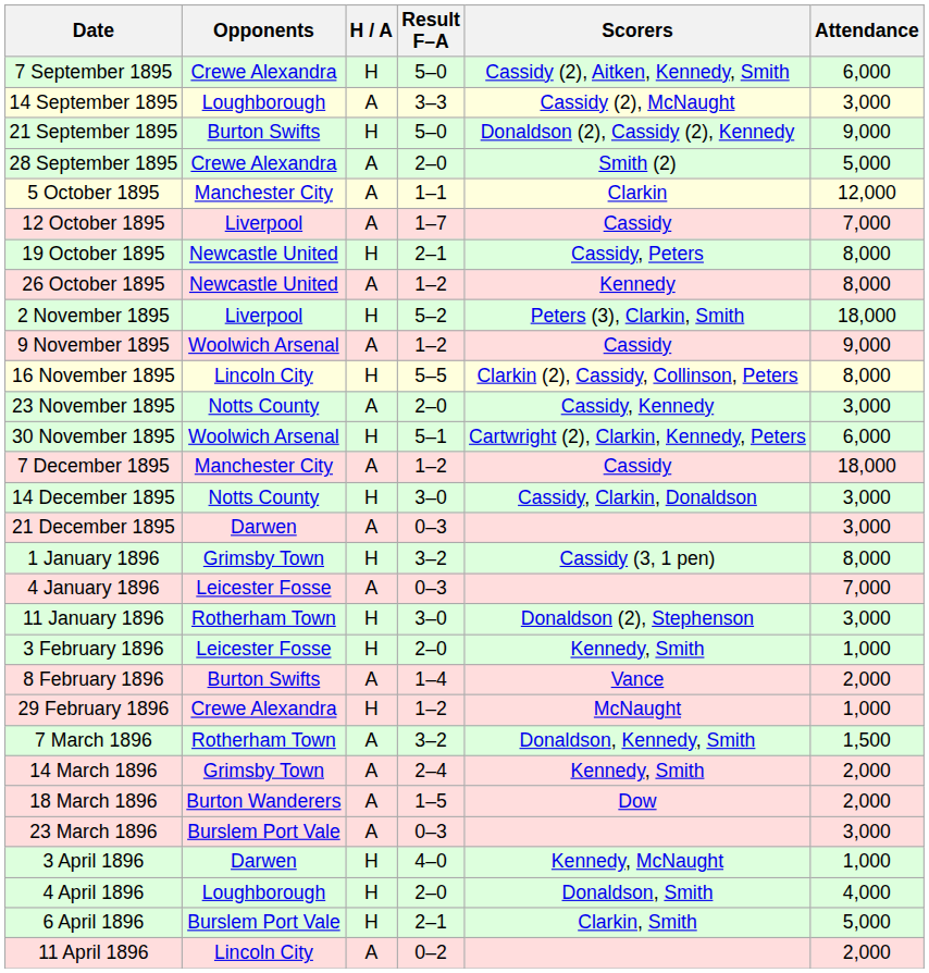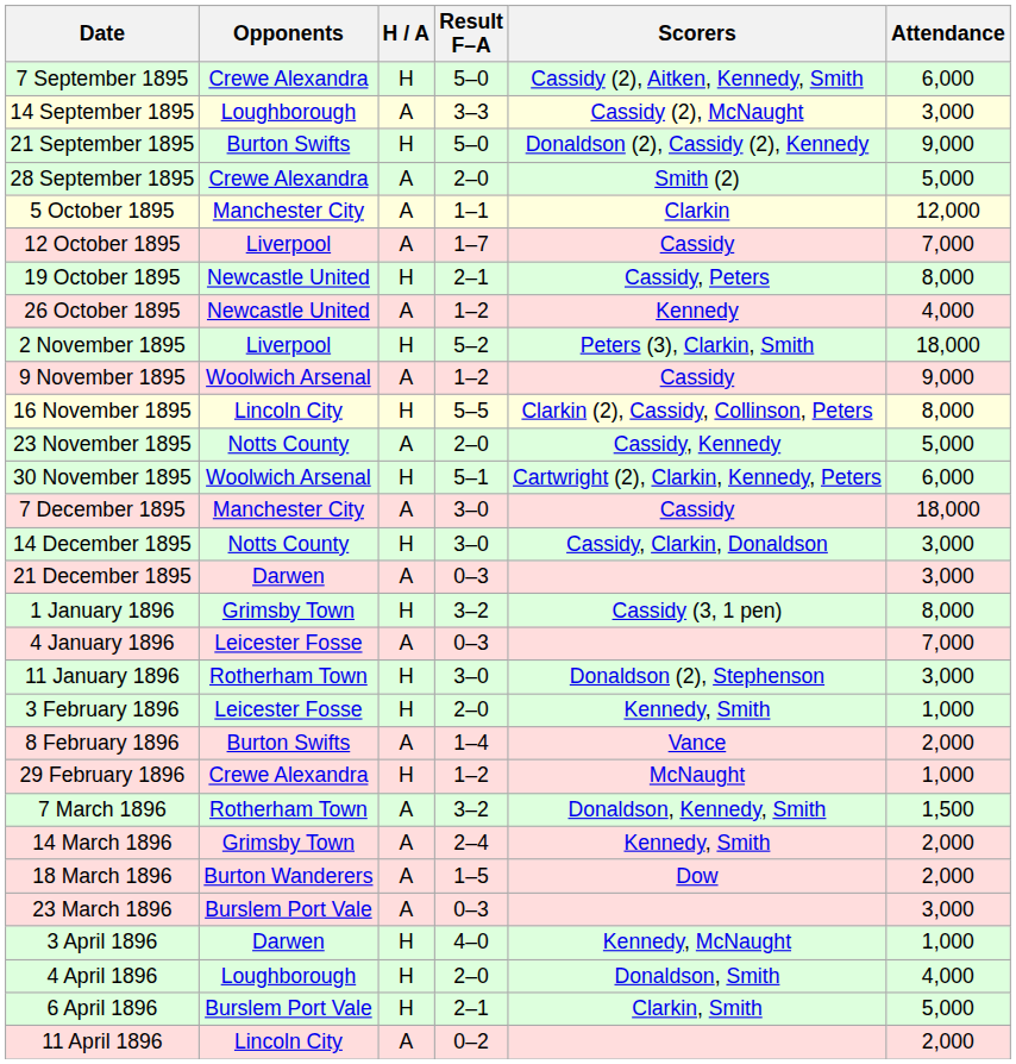 <table class="wikitable" style="text-align:center">
 <tr>
 <th>Date</th>
 <th>Opponents</th>
 <th>H / A</th>
 <th>Result<br>F–A</th>
 <th>Scorers</th>
 <th>Attendance</th>
 </tr>
 <tr bgcolor="#ddffdd">
 <td>7 September 1895</td>
 <td><a href='#'>Crewe Alexandra</a></td>
 <td>H</td>
 <td>5–0</td>
 <td><a href='#'>Cassidy</a> (2), <a href='#'>Aitken</a>, <a href='#'>Kennedy</a>, <a href='#'>Smith</a></td>
 <td>6,000</td>
 </tr>
 <tr bgcolor="#ffffdd">
 <td>14 September 1895</td>
 <td><a href='#'>Loughborough</a></td>
 <td>A</td>
 <td>3–3</td>
 <td><a href='#'>Cassidy</a> (2), <a href='#'>McNaught</a></td>
 <td>3,000</td>
 </tr>
 <tr bgcolor="#ddffdd">
 <td>21 September 1895</td>
 <td><a href='#'>Burton Swifts</a></td>
 <td>H</td>
 <td>5–0</td>
 <td><a href='#'>Donaldson</a> (2), <a href='#'>Cassidy</a> (2), <a href='#'>Kennedy</a></td>
 <td>9,000</td>
 </tr>
 <tr bgcolor="#ddffdd">
 <td>28 September 1895</td>
 <td><a href='#'>Crewe Alexandra</a></td>
 <td>A</td>
 <td>2–0</td>
 <td><a href='#'>Smith</a> (2)</td>
 <td>5,000</td>
 </tr>
 <tr bgcolor="#ffffdd">
 <td>5 October 1895</td>
 <td><a href='#'>Manchester City</a></td>
 <td>A</td>
 <td>1–1</td>
 <td><a href='#'>Clarkin</a></td>
 <td>12,000</td>
 </tr>
 <tr bgcolor="#ffdddd">
 <td>12 October 1895</td>
 <td><a href='#'>Liverpool</a></td>
 <td>A</td>
 <td>1–7</td>
 <td><a href='#'>Cassidy</a></td>
 <td>7,000</td>
 </tr>
 <tr bgcolor="#ddffdd">
 <td>19 October 1895</td>
 <td><a href='#'>Newcastle United</a></td>
 <td>H</td>
 <td>2–1</td>
 <td><a href='#'>Cassidy</a>, <a href='#'>Peters</a></td>
 <td>8,000</td>
 </tr>
 <tr bgcolor="#ffdddd">
 <td>26 October 1895</td>
 <td><a href='#'>Newcastle United</a></td>
 <td>A</td>
 <td>1–2</td>
 <td><a href='#'>Kennedy</a></td>
-<td>8,000</td>
+<td>4,000</td>
 </tr>
 <tr bgcolor="#ddffdd">
 <td>2 November 1895</td>
 <td><a href='#'>Liverpool</a></td>
 <td>H</td>
 <td>5–2</td>
 <td><a href='#'>Peters</a> (3), <a href='#'>Clarkin</a>, <a href='#'>Smith</a></td>
 <td>18,000</td>
 </tr>
 <tr bgcolor="#ffdddd">
 <td>9 November 1895</td>
 <td><a href='#'>Woolwich Arsenal</a></td>
 <td>A</td>
 <td>1–2</td>
 <td><a href='#'>Cassidy</a></td>
 <td>9,000</td>
 </tr>
 <tr bgcolor="#ffffdd">
 <td>16 November 1895</td>
 <td><a href='#'>Lincoln City</a></td>
 <td>H</td>
 <td>5–5</td>
 <td><a href='#'>Clarkin</a> (2), <a href='#'>Cassidy</a>, <a href='#'>Collinson</a>, <a href='#'>Peters</a></td>
 <td>8,000</td>
 </tr>
 <tr bgcolor="#ddffdd">
 <td>23 November 1895</td>
 <td><a href='#'>Notts County</a></td>
 <td>A</td>
 <td>2–0</td>
 <td><a href='#'>Cassidy</a>, <a href='#'>Kennedy</a></td>
-<td>3,000</td>
+<td>5,000</td>
 </tr>
 <tr bgcolor="#ddffdd">
 <td>30 November 1895</td>
 <td><a href='#'>Woolwich Arsenal</a></td>
 <td>H</td>
 <td>5–1</td>
 <td><a href='#'>Cartwright</a> (2), <a href='#'>Clarkin</a>, <a href='#'>Kennedy</a>, <a href='#'>Peters</a></td>
 <td>6,000</td>
 </tr>
 <tr bgcolor="#ffdddd">
 <td>7 December 1895</td>
 <td><a href='#'>Manchester City</a></td>
 <td>A</td>
-<td>1–2</td>
+<td>3–0</td>
 <td><a href='#'>Cassidy</a></td>
 <td>18,000</td>
 </tr>
 <tr bgcolor="#ddffdd">
 <td>14 December 1895</td>
 <td><a href='#'>Notts County</a></td>
 <td>H</td>
 <td>3–0</td>
 <td><a href='#'>Cassidy</a>, <a href='#'>Clarkin</a>, <a href='#'>Donaldson</a></td>
 <td>3,000</td>
 </tr>
 <tr bgcolor="#ffdddd">
 <td>21 December 1895</td>
 <td><a href='#'>Darwen</a></td>
 <td>A</td>
 <td>0–3</td>
 <td></td>
 <td>3,000</td>
 </tr>
 <tr bgcolor="#ddffdd">
 <td>1 January 1896</td>
 <td><a href='#'>Grimsby Town</a></td>
 <td>H</td>
 <td>3–2</td>
 <td><a href='#'>Cassidy</a> (3, 1 pen)</td>
 <td>8,000</td>
 </tr>
 <tr bgcolor="#ffdddd">
 <td>4 January 1896</td>
 <td><a href='#'>Leicester Fosse</a></td>
 <td>A</td>
 <td>0–3</td>
 <td></td>
 <td>7,000</td>
 </tr>
 <tr bgcolor="#ddffdd">
 <td>11 January 1896</td>
 <td><a href='#'>Rotherham Town</a></td>
 <td>H</td>
 <td>3–0</td>
 <td><a href='#'>Donaldson</a> (2), <a href='#'>Stephenson</a></td>
 <td>3,000</td>
 </tr>
 <tr bgcolor="#ddffdd">
 <td>3 February 1896</td>
 <td><a href='#'>Leicester Fosse</a></td>
 <td>H</td>
 <td>2–0</td>
 <td><a href='#'>Kennedy</a>, <a href='#'>Smith</a></td>
 <td>1,000</td>
 </tr>
 <tr bgcolor="#ffdddd">
 <td>8 February 1896</td>
 <td><a href='#'>Burton Swifts</a></td>
 <td>A</td>
 <td>1–4</td>
 <td><a href='#'>Vance</a></td>
 <td>2,000</td>
 </tr>
 <tr bgcolor="#ffdddd">
 <td>29 February 1896</td>
 <td><a href='#'>Crewe Alexandra</a></td>
 <td>H</td>
 <td>1–2</td>
 <td><a href='#'>McNaught</a></td>
 <td>1,000</td>
 </tr>
 <tr bgcolor="#ddffdd">
 <td>7 March 1896</td>
 <td><a href='#'>Rotherham Town</a></td>
 <td>A</td>
 <td>3–2</td>
 <td><a href='#'>Donaldson</a>, <a href='#'>Kennedy</a>, <a href='#'>Smith</a></td>
 <td>1,500</td>
 </tr>
 <tr bgcolor="#ffdddd">
 <td>14 March 1896</td>
 <td><a href='#'>Grimsby Town</a></td>
 <td>A</td>
 <td>2–4</td>
 <td><a href='#'>Kennedy</a>, <a href='#'>Smith</a></td>
 <td>2,000</td>
 </tr>
 <tr bgcolor="#ffdddd">
 <td>18 March 1896</td>
 <td><a href='#'>Burton Wanderers</a></td>
 <td>A</td>
 <td>1–5</td>
 <td><a href='#'>Dow</a></td>
 <td>2,000</td>
 </tr>
 <tr bgcolor="#ffdddd">
 <td>23 March 1896</td>
 <td><a href='#'>Burslem Port Vale</a></td>
 <td>A</td>
 <td>0–3</td>
 <td></td>
 <td>3,000</td>
 </tr>
 <tr bgcolor="#ddffdd">
 <td>3 April 1896</td>
 <td><a href='#'>Darwen</a></td>
 <td>H</td>
 <td>4–0</td>
 <td><a href='#'>Kennedy</a>, <a href='#'>McNaught</a></td>
 <td>1,000</td>
 </tr>
 <tr bgcolor="#ddffdd">
 <td>4 April 1896</td>
 <td><a href='#'>Loughborough</a></td>
 <td>H</td>
 <td>2–0</td>
 <td><a href='#'>Donaldson</a>, <a href='#'>Smith</a></td>
 <td>4,000</td>
 </tr>
 <tr bgcolor="#ddffdd">
 <td>6 April 1896</td>
 <td><a href='#'>Burslem Port Vale</a></td>
 <td>H</td>
 <td>2–1</td>
 <td><a href='#'>Clarkin</a>, <a href='#'>Smith</a></td>
 <td>5,000</td>
 </tr>
 <tr bgcolor="#ffdddd">
 <td>11 April 1896</td>
 <td><a href='#'>Lincoln City</a></td>
 <td>A</td>
 <td>0–2</td>
 <td></td>
 <td>2,000</td>
 </tr>
 </table>
